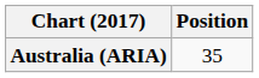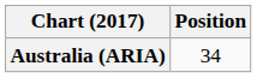 <table class="wikitable plainrowheaders" style="text-align:center;">
 <tr>
 <th scope="col">Chart (2017)</th>
 <th scope="col">Position</th>
 </tr>
 <tr>
 <th scope="row">Australia (ARIA)</th>
-<td>35</td>
+<td>34</td>
 </tr>
 </table>
